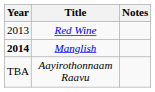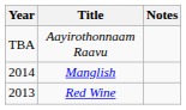 <table class="wikitable" style="text-align:center;">
 <tr>
 <th>Year</th>
 <th style="width:120px;">Title</th>
 <th>Notes</th>
 </tr>
 <tr>
+<td rowspan="1">TBA</td>
+<td><em>Aayirothonnaam Raavu</em></td>
+<td></td>
+</tr>
+<tr>
+<td rowspan="1">2014</td>
+<td><em><a href='#'>Manglish</a></em></td>
+<td></td>
+</tr>
+<tr>
 <td rowspan="1">2013</td>
 <td><em><a href='#'>Red Wine</a></em></td>
 <td></td>
 </tr>
-<tr>
-<td rowspan="1"><strong>2014</strong></td>
-<td><em><a href='#'>Manglish</a></em></td>
-<td></td>
-</tr>
-<tr>
-<td rowspan="1">TBA</td>
-<td><em>Aayirothonnaam Raavu</em></td>
-<td></td>
-</tr>
 </table>
